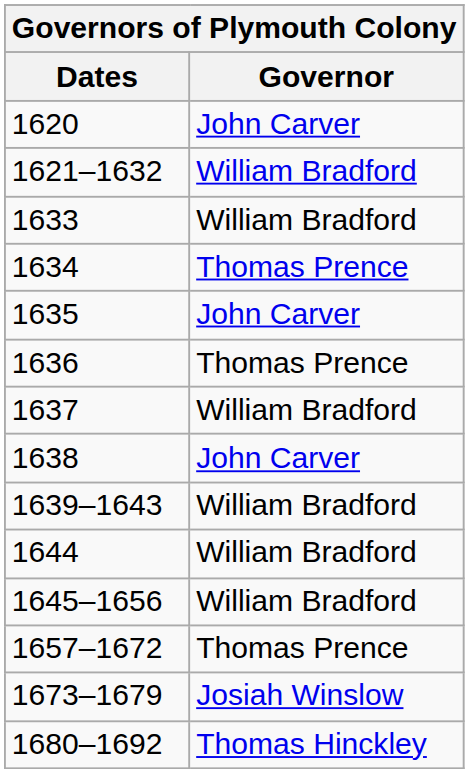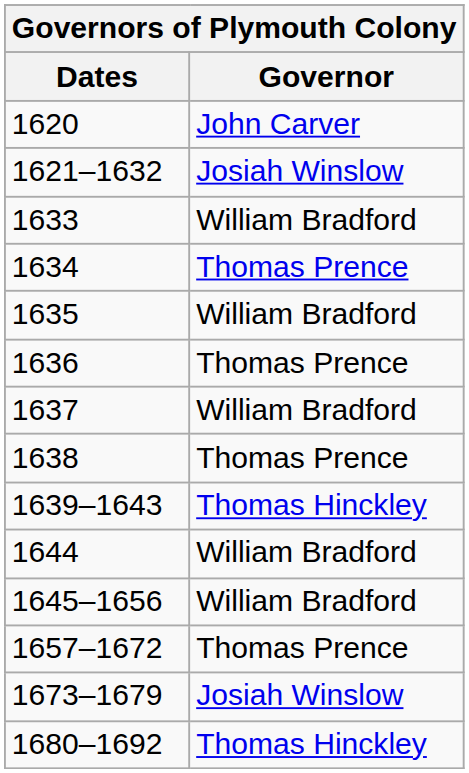 <table class="wikitable" style="float:left; margin-right:1em">
 <tr>
 <th colspan=3>Governors of Plymouth Colony</th>
 </tr>
 <tr>
 <th>Dates</th>
 <th>Governor</th>
 </tr>
 <tr>
 <td>1620</td>
 <td><a href='#'>John Carver</a></td>
 </tr>
 <tr>
 <td>1621–1632</td>
-<td><a href='#'>William Bradford</a></td>
+<td><a href='#'>Josiah Winslow</a></td>
 </tr>
 <tr>
 <td>1633</td>
 <td>William Bradford</td>
 </tr>
 <tr>
 <td>1634</td>
 <td><a href='#'>Thomas Prence</a></td>
 </tr>
 <tr>
 <td>1635</td>
-<td><a href='#'>John Carver</a></td>
+<td>William Bradford</td>
 </tr>
 <tr>
 <td>1636</td>
 <td>Thomas Prence</td>
 </tr>
 <tr>
 <td>1637</td>
 <td>William Bradford</td>
 </tr>
 <tr>
 <td>1638</td>
-<td><a href='#'>John Carver</a></td>
+<td>Thomas Prence</td>
 </tr>
 <tr>
 <td>1639–1643</td>
-<td>William Bradford</td>
+<td><a href='#'>Thomas Hinckley</a></td>
 </tr>
 <tr>
 <td>1644</td>
 <td>William Bradford</td>
 </tr>
 <tr>
 <td>1645–1656</td>
 <td>William Bradford</td>
 </tr>
 <tr>
 <td>1657–1672</td>
 <td>Thomas Prence</td>
 </tr>
 <tr>
 <td>1673–1679</td>
 <td><a href='#'>Josiah Winslow</a></td>
 </tr>
 <tr>
 <td>1680–1692</td>
 <td><a href='#'>Thomas Hinckley</a></td>
 </tr>
 </table>
